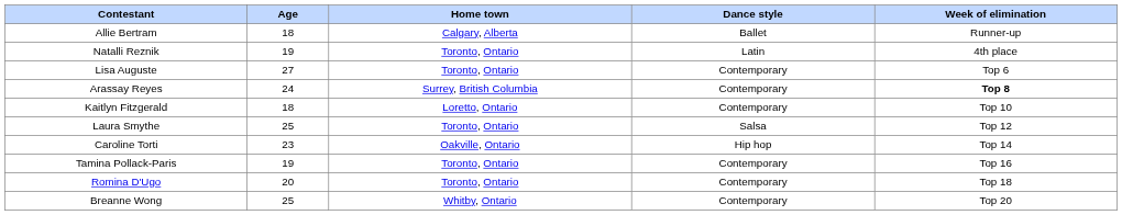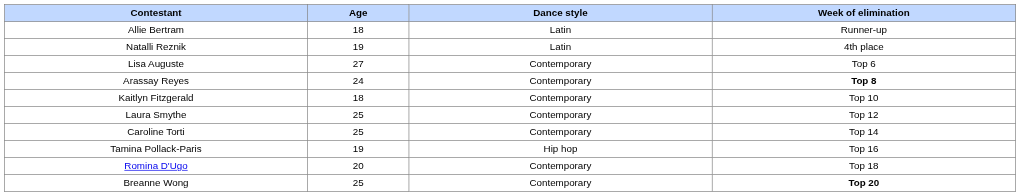 <table border="1" cellpadding="4" cellspacing="0" style="text-align:center; font-size:90%; border-collapse:collapse;" width=75%>
 <tr style="background:#C1D8FF;">
 <th width=12%>Contestant</th>
 <th width=4%; align=center>Age</th>
-<th width=15%>Home town</th>
 <th width=12%>Dance style</th>
 <th width=12%>Week of elimination</th>
 </tr>
 <tr>
 <td>Allie Bertram</td>
 <td>18</td>
-<td><a href='#'>Calgary</a>, <a href='#'>Alberta</a></td>
-<td>Ballet</td>
+<td>Latin</td>
 <td>Runner-up</td>
 </tr>
 <tr>
 <td>Natalli Reznik</td>
 <td>19</td>
-<td><a href='#'>Toronto</a>, <a href='#'>Ontario</a></td>
 <td>Latin</td>
 <td>4th place</td>
 </tr>
 <tr>
 <td>Lisa Auguste</td>
 <td>27</td>
-<td><a href='#'>Toronto</a>, <a href='#'>Ontario</a></td>
 <td>Contemporary</td>
 <td>Top 6</td>
 </tr>
 <tr>
 <td>Arassay Reyes</td>
 <td>24</td>
-<td><a href='#'>Surrey</a>, <a href='#'>British Columbia</a></td>
 <td>Contemporary</td>
 <td><strong>Top 8</strong></td>
 </tr>
 <tr>
 <td>Kaitlyn Fitzgerald</td>
 <td>18</td>
-<td><a href='#'>Loretto</a>, <a href='#'>Ontario</a></td>
 <td>Contemporary</td>
 <td>Top 10</td>
 </tr>
 <tr>
 <td>Laura Smythe</td>
 <td>25</td>
-<td><a href='#'>Toronto</a>, <a href='#'>Ontario</a></td>
-<td>Salsa</td>
+<td>Contemporary</td>
 <td>Top 12</td>
 </tr>
 <tr>
 <td>Caroline Torti</td>
-<td>23</td>
-<td><a href='#'>Oakville</a>, <a href='#'>Ontario</a></td>
-<td>Hip hop</td>
+<td>25</td>
+<td>Contemporary</td>
 <td>Top 14</td>
 </tr>
 <tr>
 <td>Tamina Pollack-Paris</td>
 <td>19</td>
-<td><a href='#'>Toronto</a>, <a href='#'>Ontario</a></td>
-<td>Contemporary</td>
+<td>Hip hop</td>
 <td>Top 16</td>
 </tr>
 <tr>
 <td><a href='#'>Romina D'Ugo</a></td>
 <td>20</td>
-<td><a href='#'>Toronto</a>, <a href='#'>Ontario</a></td>
 <td>Contemporary</td>
 <td>Top 18</td>
 </tr>
 <tr>
 <td>Breanne Wong</td>
 <td>25</td>
-<td><a href='#'>Whitby</a>, <a href='#'>Ontario</a></td>
 <td>Contemporary</td>
-<td>Top 20</td>
+<td><strong>Top 20</strong></td>
 </tr>
 </table>
